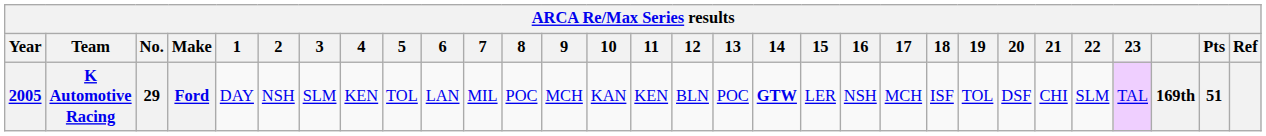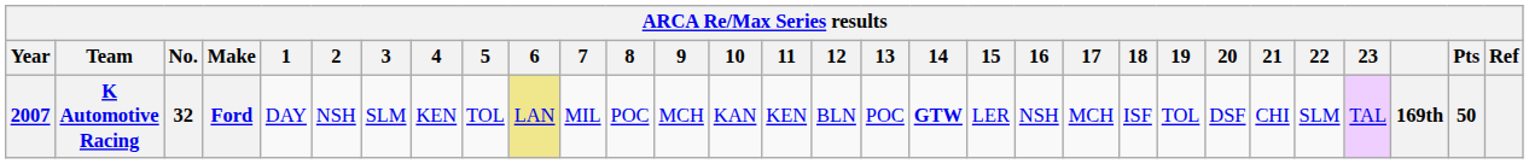 <table class="wikitable" style="text-align:center; font-size:75%">
 <tr>
 <th colspan=30><a href='#'>ARCA Re/Max Series</a> results</th>
 </tr>
 <tr>
 <th>Year</th>
 <th>Team</th>
 <th>No.</th>
 <th>Make</th>
 <th>1</th>
 <th>2</th>
 <th>3</th>
 <th>4</th>
 <th>5</th>
 <th>6</th>
 <th>7</th>
 <th>8</th>
 <th>9</th>
 <th>10</th>
 <th>11</th>
 <th>12</th>
 <th>13</th>
 <th>14</th>
 <th>15</th>
 <th>16</th>
 <th>17</th>
 <th>18</th>
 <th>19</th>
 <th>20</th>
 <th>21</th>
 <th>22</th>
 <th>23</th>
 <th></th>
 <th>Pts</th>
 <th>Ref</th>
 </tr>
 <tr>
-<th><a href='#'>2005</a></th>
+<th><a href='#'>2007</a></th>
 <th><a href='#'>K Automotive Racing</a></th>
-<th>29</th>
+<th>32</th>
 <th><a href='#'>Ford</a></th>
 <td><a href='#'>DAY</a></td>
 <td><a href='#'>NSH</a></td>
 <td><a href='#'>SLM</a></td>
 <td><a href='#'>KEN</a></td>
 <td><a href='#'>TOL</a></td>
-<td><a href='#'>LAN</a></td>
+<td style="background: khaki;"><a href='#'>LAN</a></td>
 <td><a href='#'>MIL</a></td>
 <td><a href='#'>POC</a></td>
 <td><a href='#'>MCH</a></td>
 <td><a href='#'>KAN</a></td>
 <td><a href='#'>KEN</a></td>
 <td><a href='#'>BLN</a></td>
 <td><a href='#'>POC</a></td>
 <td><strong><a href='#'>GTW</a></strong></td>
 <td><a href='#'>LER</a></td>
 <td><a href='#'>NSH</a></td>
 <td><a href='#'>MCH</a></td>
 <td><a href='#'>ISF</a></td>
 <td><a href='#'>TOL</a></td>
 <td><a href='#'>DSF</a></td>
 <td><a href='#'>CHI</a></td>
 <td><a href='#'>SLM</a></td>
 <td style="background:#EFCFFF;"><a href='#'>TAL</a><br></td>
 <th>169th</th>
-<th>51</th>
+<th>50</th>
 <th></th>
 </tr>
 </table>
